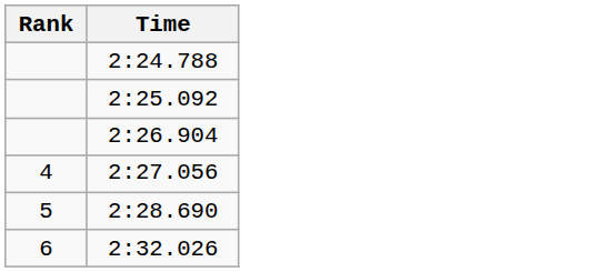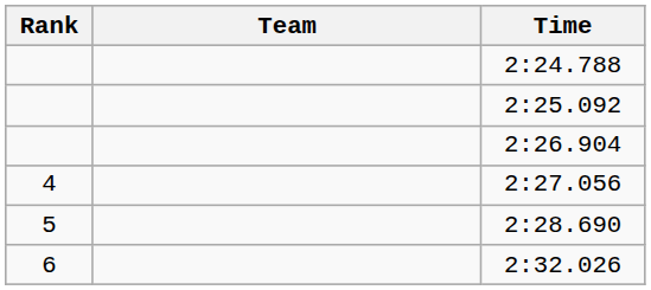 <table class=wikitable style="text-align:center">
 <tr>
 <th width=40>Rank</th>
+<th width=200>Team</th>
 <th width=80>Time</th>
 </tr>
 <tr>
 <td></td>
+<td align=left></td>
 <td>2:24.788</td>
 </tr>
 <tr>
 <td></td>
+<td align=left></td>
 <td>2:25.092</td>
 </tr>
 <tr>
 <td></td>
+<td align=left></td>
 <td>2:26.904</td>
 </tr>
 <tr>
 <td>4</td>
+<td align=left></td>
 <td>2:27.056</td>
 </tr>
 <tr>
 <td>5</td>
+<td align=left></td>
 <td>2:28.690</td>
 </tr>
 <tr>
 <td>6</td>
+<td align=left></td>
 <td>2:32.026</td>
 </tr>
 </table>
